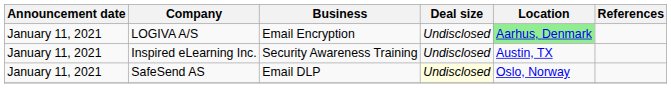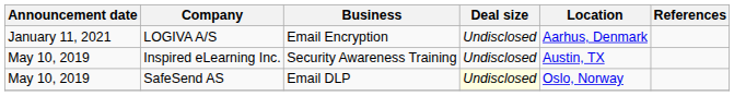 <table class="wikitable">
 <tr>
 <th>Announcement date</th>
 <th>Company</th>
 <th>Business</th>
 <th>Deal size</th>
 <th>Location</th>
 <th>References</th>
 </tr>
 <tr>
 <td>January 11, 2021</td>
 <td>LOGIVA A/S</td>
 <td>Email Encryption</td>
 <td><em>Undisclosed</em></td>
-<td style="background: lightgreen;"><a href='#'>Aarhus, Denmark</a></td>
+<td><a href='#'>Aarhus, Denmark</a></td>
 <td></td>
 </tr>
 <tr>
-<td>January 11, 2021</td>
+<td>May 10, 2019</td>
 <td>Inspired eLearning Inc.</td>
 <td>Security Awareness Training</td>
 <td><em>Undisclosed</em></td>
 <td><a href='#'>Austin, TX</a></td>
 <td></td>
 </tr>
 <tr>
-<td>January 11, 2021</td>
+<td>May 10, 2019</td>
 <td>SafeSend AS</td>
 <td>Email DLP</td>
 <td style="background: lightyellow;"><em>Undisclosed</em></td>
 <td><a href='#'>Oslo, Norway</a></td>
 <td></td>
 </tr>
 <tr>
 </tr>
 </table>
